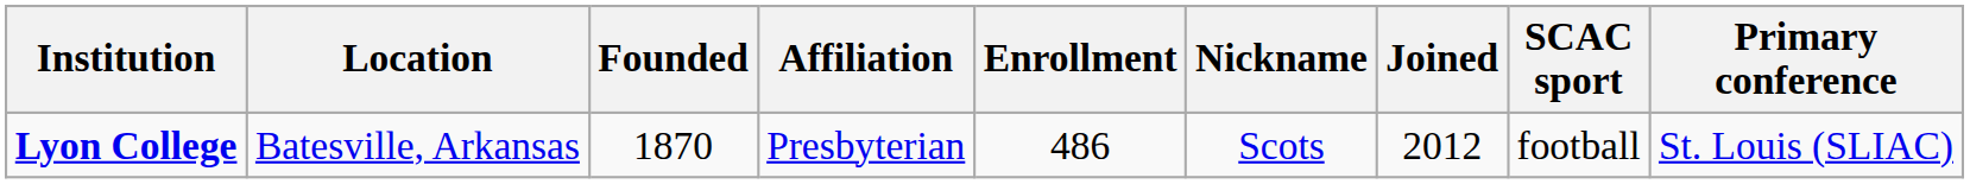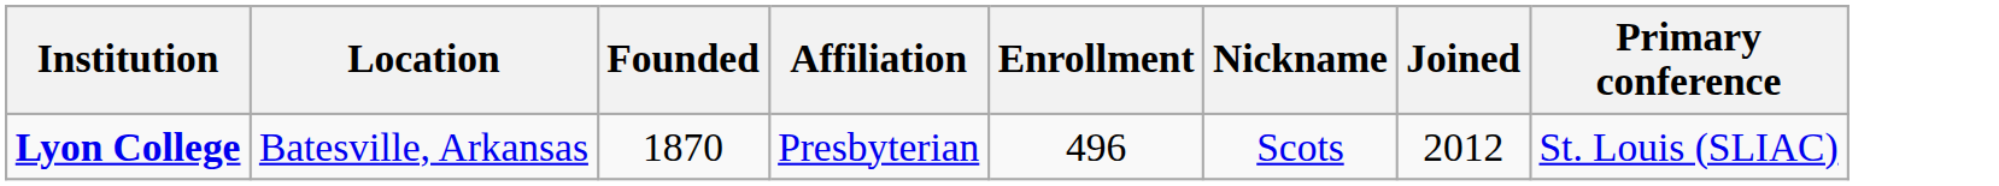 <table class="wikitable sortable" style="text-align: center;">
 <tr>
 <th>Institution</th>
 <th>Location</th>
 <th>Founded</th>
 <th>Affiliation</th>
 <th>Enrollment</th>
 <th>Nickname</th>
 <th>Joined</th>
-<th>SCAC<br>sport</th>
 <th>Primary<br>conference</th>
 </tr>
 <tr>
 <td><strong><a href='#'>Lyon College</a></strong></td>
 <td><a href='#'>Batesville, Arkansas</a></td>
 <td>1870</td>
 <td><a href='#'>Presbyterian</a><br></td>
-<td>486</td>
+<td>496</td>
 <td><a href='#'>Scots</a></td>
 <td>2012</td>
-<td>football</td>
 <td><a href='#'>St. Louis (SLIAC)</a></td>
 </tr>
 </table>
